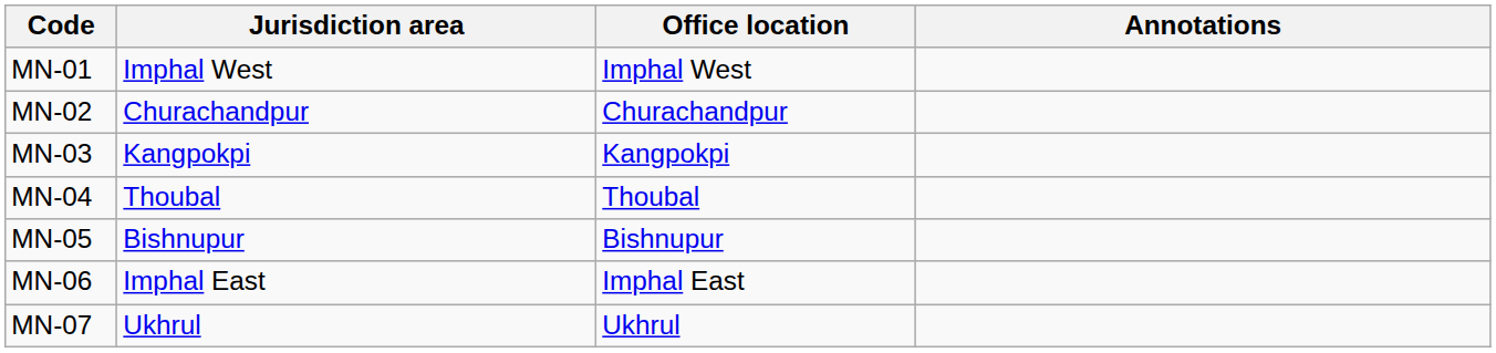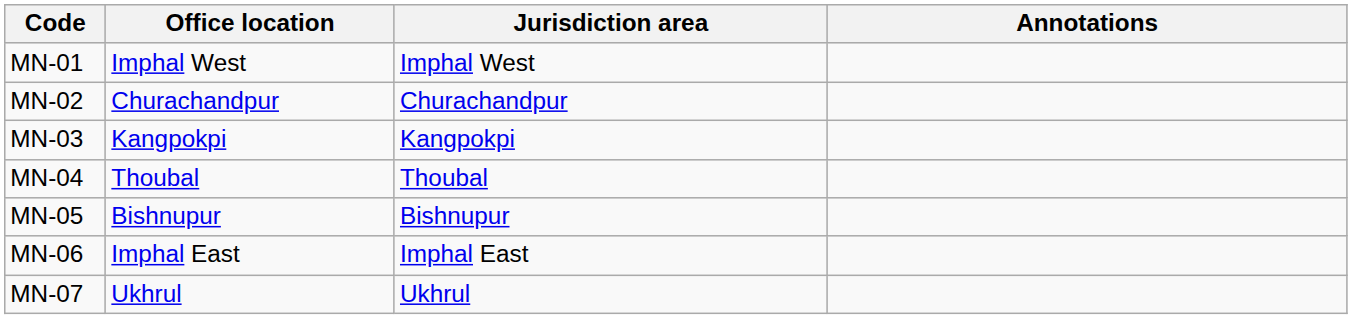 <table class="wikitable sortable" style="width:100%;" border="1" cellspacing="0" cellpadding="3">
 <tr>
 <th scope="col" style="width:7%">Code</th>
+<th scope="col" style="width:20%">Office location</th>
 <th scope="col" style="width:30%">Jurisdiction area</th>
-<th scope="col" style="width:20%">Office location</th>
 <th scope="col" style="width:36%" class="unsortable">Annotations</th>
 </tr>
 <tr>
 <td>MN-01</td>
 <td><a href='#'>Imphal</a> West</td>
 <td><a href='#'>Imphal</a> West</td>
 <td></td>
 </tr>
 <tr>
 <td>MN-02</td>
 <td><a href='#'>Churachandpur</a></td>
 <td><a href='#'>Churachandpur</a></td>
 <td></td>
 </tr>
 <tr>
 <td>MN-03</td>
 <td><a href='#'>Kangpokpi</a></td>
 <td><a href='#'>Kangpokpi</a></td>
 <td></td>
 </tr>
 <tr>
 <td>MN-04</td>
 <td><a href='#'>Thoubal</a></td>
 <td><a href='#'>Thoubal</a></td>
 <td></td>
 </tr>
 <tr>
 <td>MN-05</td>
 <td><a href='#'>Bishnupur</a></td>
 <td><a href='#'>Bishnupur</a></td>
 <td></td>
 </tr>
 <tr>
 <td>MN-06</td>
 <td><a href='#'>Imphal</a> East</td>
 <td><a href='#'>Imphal</a> East</td>
 <td></td>
 </tr>
 <tr>
 <td>MN-07</td>
 <td><a href='#'>Ukhrul</a></td>
 <td><a href='#'>Ukhrul</a></td>
 <td></td>
 </tr>
 </table>
